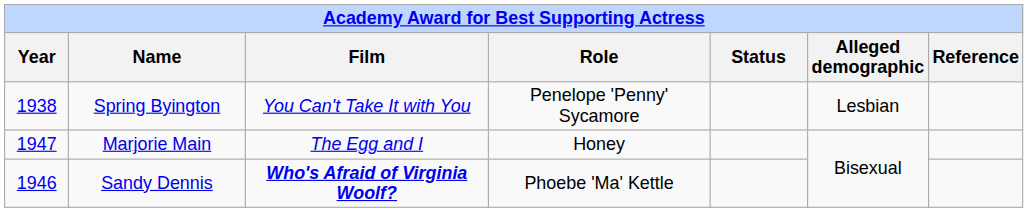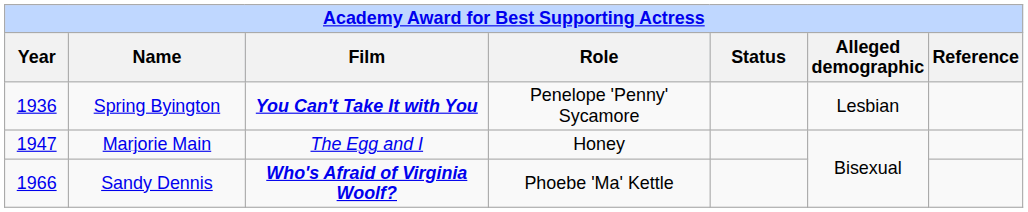 <table class="wikitable" style="text-align: center">
 <tr style="background:#bfd7ff;">
 <td colspan="7" style="text-align:center;"><strong><a href='#'>Academy Award for Best Supporting Actress</a></strong></td>
 </tr>
 <tr style="background:#ebf5ff;">
 <th style="width:050px;">Year</th>
 <th style="width:150px;">Name</th>
 <th style="width:210px;">Film</th>
 <th style="width:190px;">Role</th>
 <th style="width:080px;">Status</th>
 <th style="width:080px;">Alleged demographic</th>
 <th style="width:050px;">Reference</th>
 </tr>
 <tr>
-<td><a href='#'>1938</a></td>
+<td><a href='#'>1936</a></td>
 <td><a href='#'>Spring Byington</a></td>
-<td><em><a href='#'>You Can't Take It with You</a></em></td>
+<td><strong><em><a href='#'>You Can't Take It with You</a></em></strong></td>
 <td>Penelope 'Penny' Sycamore</td>
 <td></td>
 <td>Lesbian</td>
 <td></td>
 </tr>
 <tr>
 <td><a href='#'>1947</a></td>
 <td><a href='#'>Marjorie Main</a></td>
 <td><em><a href='#'>The Egg and I</a></em></td>
 <td>Honey</td>
 <td></td>
 <td rowspan="2">Bisexual</td>
 <td></td>
 </tr>
 <tr>
-<td><a href='#'>1946</a></td>
+<td><a href='#'>1966</a></td>
 <td><a href='#'>Sandy Dennis</a></td>
 <td><strong><em><a href='#'>Who's Afraid of Virginia Woolf?</a></em></strong></td>
 <td>Phoebe 'Ma' Kettle</td>
 <td></td>
 <td></td>
 </tr>
 </table>
